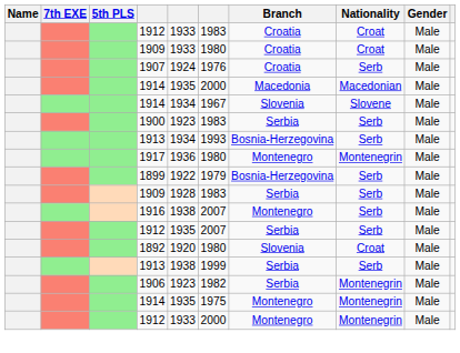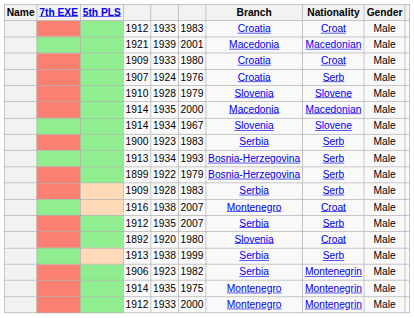 <table class="wikitable sortable" style=text-align:center>
 <tr>
 <th scope="col">Name</th>
 <th scope="col"><a href='#'>7th EXE</a></th>
 <th scope="col"><a href='#'>5th PLS</a></th>
 <th scope="col"></th>
 <th scope="col"></th>
 <th scope="col"></th>
 <th scope="col">Branch</th>
 <th scope="col">Nationality</th>
 <th scope="col">Gender</th>
 <th scope="col" class="unsortable"></th>
 </tr>
 <tr>
 <th align="center" scope="row" style="font-weight:normal;"></th>
 <td bgcolor = Salmon></td>
 <td bgcolor = LightGreen></td>
 <td>1912</td>
 <td>1933</td>
 <td>1983</td>
 <td><a href='#'>Croatia</a></td>
 <td><a href='#'>Croat</a></td>
 <td>Male</td>
 <td></td>
 </tr>
 <tr>
 <th align="center" scope="row" style="font-weight:normal;"></th>
+<td bgcolor = LightGreen></td>
+<td bgcolor = LightGreen></td>
+<td>1921</td>
+<td>1939</td>
+<td>2001</td>
+<td><a href='#'>Macedonia</a></td>
+<td><a href='#'>Macedonian</a></td>
+<td>Male</td>
+<td></td>
+</tr>
+<tr>
+<th align="center" scope="row" style="font-weight:normal;"></th>
 <td bgcolor = Salmon></td>
 <td bgcolor = LightGreen></td>
 <td>1909</td>
 <td>1933</td>
 <td>1980</td>
 <td><a href='#'>Croatia</a></td>
 <td><a href='#'>Croat</a></td>
 <td>Male</td>
 <td></td>
 </tr>
 <tr>
 <th align="center" scope="row" style="font-weight:normal;"></th>
 <td bgcolor = Salmon></td>
 <td bgcolor = LightGreen></td>
 <td>1907</td>
 <td>1924</td>
 <td>1976</td>
 <td><a href='#'>Croatia</a></td>
 <td><a href='#'>Serb</a></td>
+<td>Male</td>
+<td></td>
+</tr>
+<tr>
+<th align="center" scope="row" style="font-weight:normal;"></th>
+<td bgcolor = Salmon></td>
+<td bgcolor = LightGreen></td>
+<td>1910</td>
+<td>1928</td>
+<td>1979</td>
+<td><a href='#'>Slovenia</a></td>
+<td><a href='#'>Slovene</a></td>
 <td>Male</td>
 <td></td>
 </tr>
 <tr>
 <th align="center" scope="row" style="font-weight:normal;"></th>
 <td bgcolor = Salmon></td>
 <td bgcolor = LightGreen></td>
 <td>1914</td>
 <td>1935</td>
 <td>2000</td>
 <td><a href='#'>Macedonia</a></td>
 <td><a href='#'>Macedonian</a></td>
 <td>Male</td>
 <td></td>
 </tr>
 <tr>
 <th align="center" scope="row" style="font-weight:normal;"></th>
 <td bgcolor = LightGreen></td>
 <td bgcolor = LightGreen></td>
 <td>1914</td>
 <td>1934</td>
 <td>1967</td>
 <td><a href='#'>Slovenia</a></td>
 <td><a href='#'>Slovene</a></td>
 <td>Male</td>
 <td></td>
 </tr>
 <tr>
 <th align="center" scope="row" style="font-weight:normal;"></th>
 <td bgcolor = Salmon></td>
 <td bgcolor = LightGreen></td>
 <td>1900</td>
 <td>1923</td>
 <td>1983</td>
 <td><a href='#'>Serbia</a></td>
 <td><a href='#'>Serb</a></td>
 <td>Male</td>
 <td></td>
 </tr>
 <tr>
 <th align="center" scope="row" style="font-weight:normal;"></th>
 <td bgcolor = LightGreen></td>
 <td bgcolor = LightGreen></td>
 <td>1913</td>
 <td>1934</td>
 <td>1993</td>
 <td><a href='#'>Bosnia-Herzegovina</a></td>
 <td><a href='#'>Serb</a></td>
 <td>Male</td>
 <td></td>
 </tr>
 <tr>
 <th align="center" scope="row" style="font-weight:normal;"></th>
-<td bgcolor = LightGreen></td>
-<td bgcolor = LightGreen></td>
-<td>1917</td>
-<td>1936</td>
-<td>1980</td>
-<td><a href='#'>Montenegro</a></td>
-<td><a href='#'>Montenegrin</a></td>
-<td>Male</td>
-<td></td>
-</tr>
-<tr>
-<th align="center" scope="row" style="font-weight:normal;"></th>
 <td bgcolor = Salmon></td>
 <td bgcolor = LightGreen></td>
 <td>1899</td>
 <td>1922</td>
 <td>1979</td>
 <td><a href='#'>Bosnia-Herzegovina</a></td>
 <td><a href='#'>Serb</a></td>
 <td>Male</td>
 <td></td>
 </tr>
 <tr>
 <th align="center" scope="row" style="font-weight:normal;"></th>
 <td bgcolor = Salmon></td>
 <td bgcolor = PeachPuff></td>
 <td>1909</td>
 <td>1928</td>
 <td>1983</td>
 <td><a href='#'>Serbia</a></td>
 <td><a href='#'>Serb</a></td>
 <td>Male</td>
 <td></td>
 </tr>
 <tr>
 <th align="center" scope="row" style="font-weight:normal;"></th>
 <td bgcolor = LightGreen></td>
 <td bgcolor = PeachPuff></td>
 <td>1916</td>
 <td>1938</td>
 <td>2007</td>
 <td><a href='#'>Montenegro</a></td>
-<td><a href='#'>Serb</a></td>
+<td><a href='#'>Croat</a></td>
 <td>Male</td>
 <td></td>
 </tr>
 <tr>
 <th align="center" scope="row" style="font-weight:normal;"></th>
 <td bgcolor = Salmon></td>
 <td bgcolor = LightGreen></td>
 <td>1912</td>
 <td>1935</td>
 <td>2007</td>
 <td><a href='#'>Serbia</a></td>
 <td><a href='#'>Serb</a></td>
 <td>Male</td>
 <td></td>
 </tr>
 <tr>
 <th align="center" scope="row" style="font-weight:normal;"></th>
 <td bgcolor = Salmon></td>
 <td bgcolor = LightGreen></td>
 <td>1892</td>
 <td>1920</td>
 <td>1980</td>
 <td><a href='#'>Slovenia</a></td>
 <td><a href='#'>Croat</a></td>
 <td>Male</td>
 <td></td>
 </tr>
 <tr>
 <th align="center" scope="row" style="font-weight:normal;"></th>
 <td bgcolor = LightGreen></td>
 <td bgcolor = PeachPuff></td>
 <td>1913</td>
 <td>1938</td>
 <td>1999</td>
 <td><a href='#'>Serbia</a></td>
 <td><a href='#'>Serb</a></td>
 <td>Male</td>
 <td></td>
 </tr>
 <tr>
 <th align="center" scope="row" style="font-weight:normal;"></th>
 <td bgcolor = Salmon></td>
 <td bgcolor = LightGreen></td>
 <td>1906</td>
 <td>1923</td>
 <td>1982</td>
 <td><a href='#'>Serbia</a></td>
 <td><a href='#'>Montenegrin</a></td>
 <td>Male</td>
 <td></td>
 </tr>
 <tr>
 <th align="center" scope="row" style="font-weight:normal;"></th>
 <td bgcolor = Salmon></td>
 <td bgcolor = LightGreen></td>
 <td>1914</td>
 <td>1935</td>
 <td>1975</td>
 <td><a href='#'>Montenegro</a></td>
 <td><a href='#'>Montenegrin</a></td>
 <td>Male</td>
 <td></td>
 </tr>
 <tr>
 <th align="center" scope="row" style="font-weight:normal;"></th>
 <td bgcolor = Salmon></td>
 <td bgcolor = LightGreen></td>
 <td>1912</td>
 <td>1933</td>
 <td>2000</td>
 <td><a href='#'>Montenegro</a></td>
 <td><a href='#'>Montenegrin</a></td>
 <td>Male</td>
 <td></td>
 </tr>
 </table>
